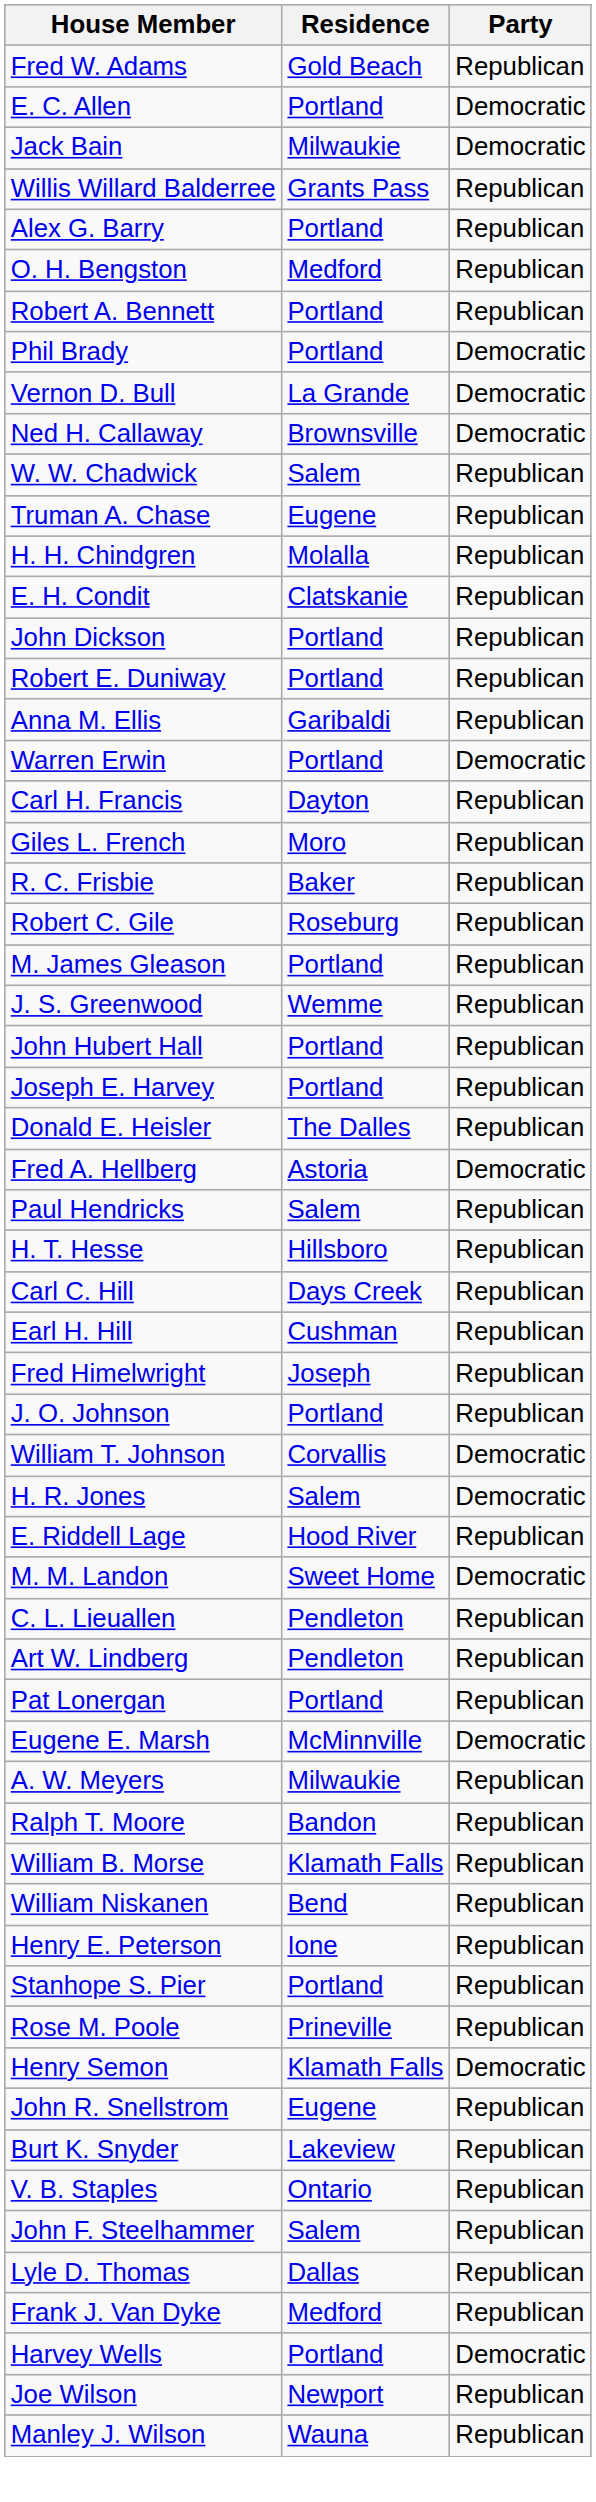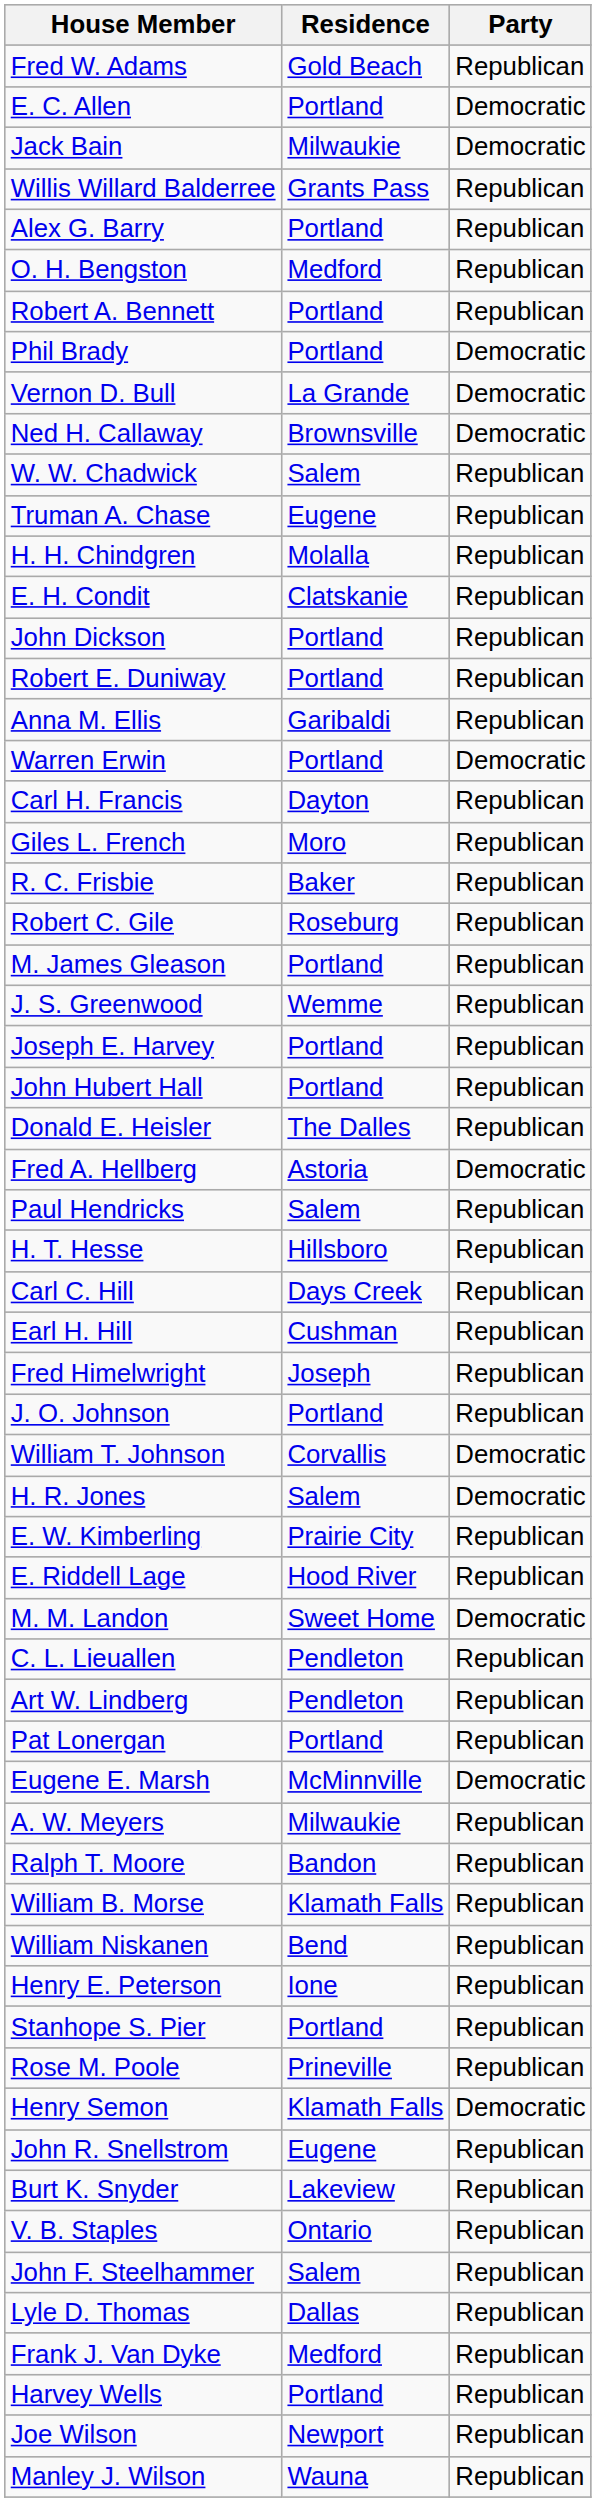 <table class="wikitable">
 <tr>
 <th>House Member</th>
 <th>Residence</th>
 <th>Party</th>
 </tr>
 <tr>
 <td><a href='#'>Fred W. Adams</a></td>
 <td><a href='#'>Gold Beach</a></td>
 <td>Republican</td>
 </tr>
 <tr>
 <td><a href='#'>E. C. Allen</a></td>
 <td><a href='#'>Portland</a></td>
 <td>Democratic</td>
 </tr>
 <tr>
 <td><a href='#'>Jack Bain</a></td>
 <td><a href='#'>Milwaukie</a></td>
 <td>Democratic</td>
 </tr>
 <tr>
 <td><a href='#'>Willis Willard Balderree</a></td>
 <td><a href='#'>Grants Pass</a></td>
 <td>Republican</td>
 </tr>
 <tr>
 <td><a href='#'>Alex G. Barry</a></td>
 <td><a href='#'>Portland</a></td>
 <td>Republican</td>
 </tr>
 <tr>
 <td><a href='#'>O. H. Bengston</a></td>
 <td><a href='#'>Medford</a></td>
 <td>Republican</td>
 </tr>
 <tr>
 <td><a href='#'>Robert A. Bennett</a></td>
 <td><a href='#'>Portland</a></td>
 <td>Republican</td>
 </tr>
 <tr>
 <td><a href='#'>Phil Brady</a></td>
 <td><a href='#'>Portland</a></td>
 <td>Democratic</td>
 </tr>
 <tr>
 <td><a href='#'>Vernon D. Bull</a></td>
 <td><a href='#'>La Grande</a></td>
 <td>Democratic</td>
 </tr>
 <tr>
 <td><a href='#'>Ned H. Callaway</a></td>
 <td><a href='#'>Brownsville</a></td>
 <td>Democratic</td>
 </tr>
 <tr>
 <td><a href='#'>W. W. Chadwick</a></td>
 <td><a href='#'>Salem</a></td>
 <td>Republican</td>
 </tr>
 <tr>
 <td><a href='#'>Truman A. Chase</a></td>
 <td><a href='#'>Eugene</a></td>
 <td>Republican</td>
 </tr>
 <tr>
 <td><a href='#'>H. H. Chindgren</a></td>
 <td><a href='#'>Molalla</a></td>
 <td>Republican</td>
 </tr>
 <tr>
 <td><a href='#'>E. H. Condit</a></td>
 <td><a href='#'>Clatskanie</a></td>
 <td>Republican</td>
 </tr>
 <tr>
 <td><a href='#'>John Dickson</a></td>
 <td><a href='#'>Portland</a></td>
 <td>Republican</td>
 </tr>
 <tr>
 <td><a href='#'>Robert E. Duniway</a></td>
 <td><a href='#'>Portland</a></td>
 <td>Republican</td>
 </tr>
 <tr>
 <td><a href='#'>Anna M. Ellis</a></td>
 <td><a href='#'>Garibaldi</a></td>
 <td>Republican</td>
 </tr>
 <tr>
 <td><a href='#'>Warren Erwin</a></td>
 <td><a href='#'>Portland</a></td>
 <td>Democratic</td>
 </tr>
 <tr>
 <td><a href='#'>Carl H. Francis</a></td>
 <td><a href='#'>Dayton</a></td>
 <td>Republican</td>
 </tr>
 <tr>
 <td><a href='#'>Giles L. French</a></td>
 <td><a href='#'>Moro</a></td>
 <td>Republican</td>
 </tr>
 <tr>
 <td><a href='#'>R. C. Frisbie</a></td>
 <td><a href='#'>Baker</a></td>
 <td>Republican</td>
 </tr>
 <tr>
 <td><a href='#'>Robert C. Gile</a></td>
 <td><a href='#'>Roseburg</a></td>
 <td>Republican</td>
 </tr>
 <tr>
 <td><a href='#'>M. James Gleason</a></td>
 <td><a href='#'>Portland</a></td>
 <td>Republican</td>
 </tr>
 <tr>
 <td><a href='#'>J. S. Greenwood</a></td>
 <td><a href='#'>Wemme</a></td>
 <td>Republican</td>
 </tr>
 <tr>
-<td><a href='#'>John Hubert Hall</a></td>
+<td><a href='#'>Joseph E. Harvey</a></td>
 <td><a href='#'>Portland</a></td>
 <td>Republican</td>
 </tr>
 <tr>
-<td><a href='#'>Joseph E. Harvey</a></td>
+<td><a href='#'>John Hubert Hall</a></td>
 <td><a href='#'>Portland</a></td>
 <td>Republican</td>
 </tr>
 <tr>
 <td><a href='#'>Donald E. Heisler</a></td>
 <td><a href='#'>The Dalles</a></td>
 <td>Republican</td>
 </tr>
 <tr>
 <td><a href='#'>Fred A. Hellberg</a></td>
 <td><a href='#'>Astoria</a></td>
 <td>Democratic</td>
 </tr>
 <tr>
 <td><a href='#'>Paul Hendricks</a></td>
 <td><a href='#'>Salem</a></td>
 <td>Republican</td>
 </tr>
 <tr>
 <td><a href='#'>H. T. Hesse</a></td>
 <td><a href='#'>Hillsboro</a></td>
 <td>Republican</td>
 </tr>
 <tr>
 <td><a href='#'>Carl C. Hill</a></td>
 <td><a href='#'>Days Creek</a></td>
 <td>Republican</td>
 </tr>
 <tr>
 <td><a href='#'>Earl H. Hill</a></td>
 <td><a href='#'>Cushman</a></td>
 <td>Republican</td>
 </tr>
 <tr>
 <td><a href='#'>Fred Himelwright</a></td>
 <td><a href='#'>Joseph</a></td>
 <td>Republican</td>
 </tr>
 <tr>
 <td><a href='#'>J. O. Johnson</a></td>
 <td><a href='#'>Portland</a></td>
 <td>Republican</td>
 </tr>
 <tr>
 <td><a href='#'>William T. Johnson</a></td>
 <td><a href='#'>Corvallis</a></td>
 <td>Democratic</td>
 </tr>
 <tr>
 <td><a href='#'>H. R. Jones</a></td>
 <td><a href='#'>Salem</a></td>
 <td>Democratic</td>
+</tr>
+<tr>
+<td><a href='#'>E. W. Kimberling</a></td>
+<td><a href='#'>Prairie City</a></td>
+<td>Republican</td>
 </tr>
 <tr>
 <td><a href='#'>E. Riddell Lage</a></td>
 <td><a href='#'>Hood River</a></td>
 <td>Republican</td>
 </tr>
 <tr>
 <td><a href='#'>M. M. Landon</a></td>
 <td><a href='#'>Sweet Home</a></td>
 <td>Democratic</td>
 </tr>
 <tr>
 <td><a href='#'>C. L. Lieuallen</a></td>
 <td><a href='#'>Pendleton</a></td>
 <td>Republican</td>
 </tr>
 <tr>
 <td><a href='#'>Art W. Lindberg</a></td>
 <td><a href='#'>Pendleton</a></td>
 <td>Republican</td>
 </tr>
 <tr>
 <td><a href='#'>Pat Lonergan</a></td>
 <td><a href='#'>Portland</a></td>
 <td>Republican</td>
 </tr>
 <tr>
 <td><a href='#'>Eugene E. Marsh</a></td>
 <td><a href='#'>McMinnville</a></td>
 <td>Democratic</td>
 </tr>
 <tr>
 <td><a href='#'>A. W. Meyers</a></td>
 <td><a href='#'>Milwaukie</a></td>
 <td>Republican</td>
 </tr>
 <tr>
 <td><a href='#'>Ralph T. Moore</a></td>
 <td><a href='#'>Bandon</a></td>
 <td>Republican</td>
 </tr>
 <tr>
 <td><a href='#'>William B. Morse</a></td>
 <td><a href='#'>Klamath Falls</a></td>
 <td>Republican</td>
 </tr>
 <tr>
 <td><a href='#'>William Niskanen</a></td>
 <td><a href='#'>Bend</a></td>
 <td>Republican</td>
 </tr>
 <tr>
 <td><a href='#'>Henry E. Peterson</a></td>
 <td><a href='#'>Ione</a></td>
 <td>Republican</td>
 </tr>
 <tr>
 <td><a href='#'>Stanhope S. Pier</a></td>
 <td><a href='#'>Portland</a></td>
 <td>Republican</td>
 </tr>
 <tr>
 <td><a href='#'>Rose M. Poole</a></td>
 <td><a href='#'>Prineville</a></td>
 <td>Republican</td>
 </tr>
 <tr>
 <td><a href='#'>Henry Semon</a></td>
 <td><a href='#'>Klamath Falls</a></td>
 <td>Democratic</td>
 </tr>
 <tr>
 <td><a href='#'>John R. Snellstrom</a></td>
 <td><a href='#'>Eugene</a></td>
 <td>Republican</td>
 </tr>
 <tr>
 <td><a href='#'>Burt K. Snyder</a></td>
 <td><a href='#'>Lakeview</a></td>
 <td>Republican</td>
 </tr>
 <tr>
 <td><a href='#'>V. B. Staples</a></td>
 <td><a href='#'>Ontario</a></td>
 <td>Republican</td>
 </tr>
 <tr>
 <td><a href='#'>John F. Steelhammer</a></td>
 <td><a href='#'>Salem</a></td>
 <td>Republican</td>
 </tr>
 <tr>
 <td><a href='#'>Lyle D. Thomas</a></td>
 <td><a href='#'>Dallas</a></td>
 <td>Republican</td>
 </tr>
 <tr>
 <td><a href='#'>Frank J. Van Dyke</a></td>
 <td><a href='#'>Medford</a></td>
 <td>Republican</td>
 </tr>
 <tr>
 <td><a href='#'>Harvey Wells</a></td>
 <td><a href='#'>Portland</a></td>
-<td>Democratic</td>
+<td>Republican</td>
 </tr>
 <tr>
 <td><a href='#'>Joe Wilson</a></td>
 <td><a href='#'>Newport</a></td>
 <td>Republican</td>
 </tr>
 <tr>
 <td><a href='#'>Manley J. Wilson</a></td>
 <td><a href='#'>Wauna</a></td>
 <td>Republican</td>
 </tr>
 </table>
